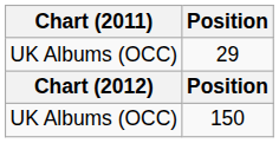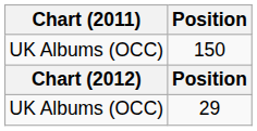 <table class="wikitable plainrowheaders">
 <tr>
 <th scope="col">Chart (2011)</th>
 <th scope="col">Position</th>
 </tr>
 <tr>
 <td>UK Albums (OCC)</td>
-<td align="center">29</td>
+<td align="center">150</td>
 </tr>
 <tr>
 <th scope="col">Chart (2012)</th>
 <th scope="col">Position</th>
 </tr>
 <tr>
 <td>UK Albums (OCC)</td>
-<td align="center">150</td>
+<td align="center">29</td>
 </tr>
 </table>
